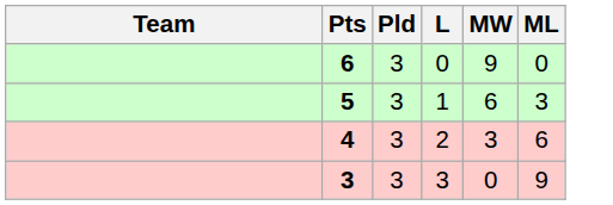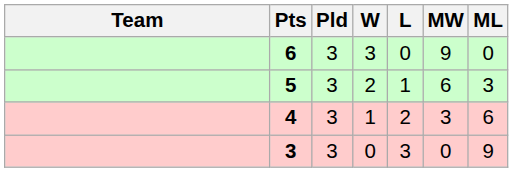 <table class="wikitable" style="text-align:center">
 <tr>
 <th width=200>Team</th>
 <th width=20>Pts</th>
 <th width=20>Pld</th>
+<th width=20>W</th>
 <th width=20>L</th>
 <th width=20>MW</th>
 <th width=20>ML</th>
 </tr>
 <tr bgcolor="#ccffcc">
 <td style="text-align:left;"></td>
 <td><strong>6</strong></td>
+<td>3</td>
 <td>3</td>
 <td>0</td>
 <td>9</td>
 <td>0</td>
 </tr>
 <tr bgcolor="#ccffcc">
 <td style="text-align:left;"></td>
 <td><strong>5</strong></td>
 <td>3</td>
+<td>2</td>
 <td>1</td>
 <td>6</td>
 <td>3</td>
 </tr>
 <tr bgcolor="#ffcccc">
 <td style="text-align:left;"></td>
 <td><strong>4</strong></td>
 <td>3</td>
+<td>1</td>
 <td>2</td>
 <td>3</td>
 <td>6</td>
 </tr>
 <tr bgcolor="#ffcccc">
 <td style="text-align:left;"></td>
 <td><strong>3</strong></td>
 <td>3</td>
+<td>0</td>
 <td>3</td>
 <td>0</td>
 <td>9</td>
 </tr>
 </table>
